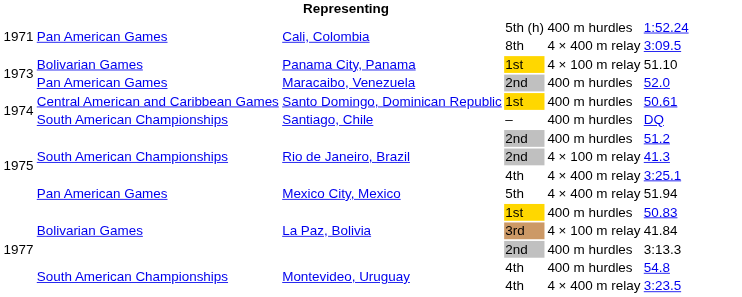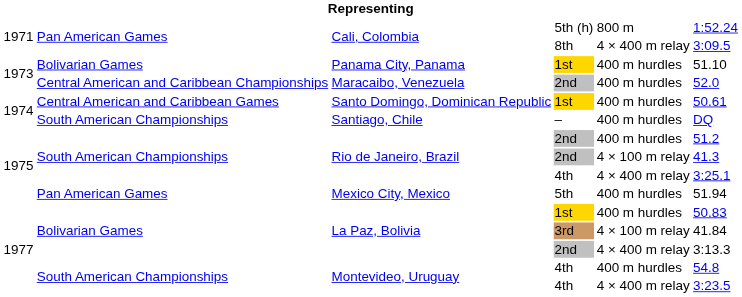 <table>
 <tr>
 <th colspan="6">Representing </th>
 </tr>
 <tr>
 <td rowspan=2>1971</td>
 <td rowspan=2><a href='#'>Pan American Games</a></td>
 <td rowspan=2><a href='#'>Cali, Colombia</a></td>
 <td>5th (h)</td>
-<td>400 m hurdles</td>
+<td>800 m</td>
 <td><a href='#'>1:52.24</a></td>
 </tr>
 <tr>
 <td>8th</td>
 <td>4 × 400 m relay</td>
 <td><a href='#'>3:09.5</a></td>
 </tr>
 <tr>
 <td rowspan=2>1973</td>
 <td><a href='#'>Bolivarian Games</a></td>
 <td><a href='#'>Panama City, Panama</a></td>
 <td bgcolor=gold>1st</td>
-<td>4 × 100 m relay</td>
+<td>400 m hurdles</td>
 <td>51.10</td>
 </tr>
 <tr>
-<td><a href='#'>Pan American Games</a></td>
+<td><a href='#'>Central American and Caribbean Championships</a></td>
 <td><a href='#'>Maracaibo, Venezuela</a></td>
 <td bgcolor=silver>2nd</td>
 <td>400 m hurdles</td>
 <td><a href='#'>52.0</a></td>
 </tr>
 <tr>
 <td rowspan=2>1974</td>
 <td><a href='#'>Central American and Caribbean Games</a></td>
 <td><a href='#'>Santo Domingo, Dominican Republic</a></td>
 <td bgcolor=gold>1st</td>
 <td>400 m hurdles</td>
 <td><a href='#'>50.61</a></td>
 </tr>
 <tr>
 <td><a href='#'>South American Championships</a></td>
 <td><a href='#'>Santiago, Chile</a></td>
 <td>–</td>
 <td>400 m hurdles</td>
 <td><a href='#'>DQ</a></td>
 </tr>
 <tr>
 <td rowspan=4>1975</td>
 <td rowspan=3><a href='#'>South American Championships</a></td>
 <td rowspan=3><a href='#'>Rio de Janeiro, Brazil</a></td>
 <td bgcolor=silver>2nd</td>
 <td>400 m hurdles</td>
 <td><a href='#'>51.2</a></td>
 </tr>
 <tr>
 <td bgcolor=silver>2nd</td>
 <td>4 × 100 m relay</td>
 <td><a href='#'>41.3</a></td>
 </tr>
 <tr>
 <td>4th</td>
 <td>4 × 400 m relay</td>
 <td><a href='#'>3:25.1</a></td>
 </tr>
 <tr>
 <td><a href='#'>Pan American Games</a></td>
 <td><a href='#'>Mexico City, Mexico</a></td>
 <td>5th</td>
-<td>4 × 400 m relay</td>
+<td>400 m hurdles</td>
 <td>51.94</td>
 </tr>
 <tr>
 <td rowspan=5>1977</td>
 <td rowspan=3><a href='#'>Bolivarian Games</a></td>
 <td rowspan=3><a href='#'>La Paz, Bolivia</a></td>
 <td bgcolor=gold>1st</td>
 <td>400 m hurdles</td>
 <td><a href='#'>50.83</a></td>
 </tr>
 <tr>
 <td bgcolor=cc9966>3rd</td>
 <td>4 × 100 m relay</td>
 <td>41.84</td>
 </tr>
 <tr>
 <td bgcolor=silver>2nd</td>
-<td>400 m hurdles</td>
+<td>4 × 400 m relay</td>
 <td>3:13.3</td>
 </tr>
 <tr>
 <td rowspan=2><a href='#'>South American Championships</a></td>
 <td rowspan=2><a href='#'>Montevideo, Uruguay</a></td>
 <td>4th</td>
 <td>400 m hurdles</td>
 <td><a href='#'>54.8</a></td>
 </tr>
 <tr>
 <td>4th</td>
 <td>4 × 400 m relay</td>
 <td><a href='#'>3:23.5</a></td>
 </tr>
 </table>
